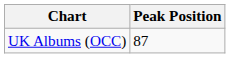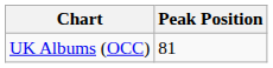 <table class="wikitable">
 <tr>
 <th>Chart</th>
 <th>Peak Position</th>
 </tr>
 <tr>
 <td><a href='#'>UK Albums</a> (<a href='#'>OCC</a>)</td>
-<td>87</td>
+<td>81</td>
 </tr>
 </table>
